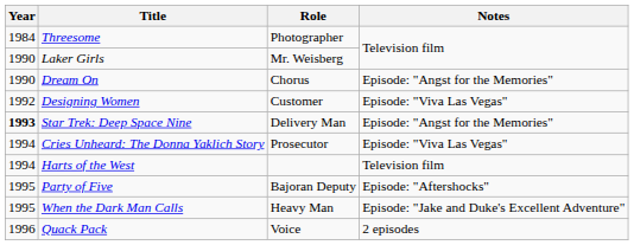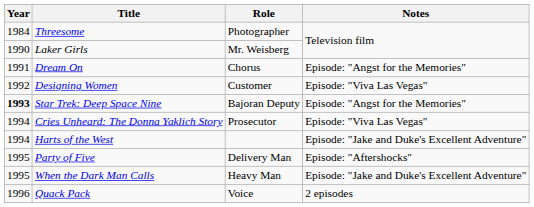 <table class="wikitable sortable">
 <tr>
 <th>Year</th>
 <th>Title</th>
 <th>Role</th>
 <th>Notes</th>
 </tr>
 <tr>
 <td>1984</td>
 <td><a href='#'><em>Threesome</em></a></td>
 <td>Photographer</td>
 <td rowspan="2">Television film</td>
 </tr>
 <tr>
 <td>1990</td>
 <td><em>Laker Girls</em></td>
 <td>Mr. Weisberg</td>
 </tr>
 <tr>
-<td>1990</td>
+<td>1991</td>
 <td><a href='#'><em>Dream On</em></a></td>
 <td>Chorus</td>
 <td>Episode: "Angst for the Memories"</td>
 </tr>
 <tr>
 <td>1992</td>
 <td><em><a href='#'>Designing Women</a></em></td>
 <td>Customer</td>
 <td>Episode: "Viva Las Vegas"</td>
 </tr>
 <tr>
 <td><strong>1993</strong></td>
 <td><em><a href='#'>Star Trek: Deep Space Nine</a></em></td>
-<td>Delivery Man</td>
+<td>Bajoran Deputy</td>
 <td>Episode: "Angst for the Memories"</td>
 </tr>
 <tr>
 <td>1994</td>
 <td><em><a href='#'>Cries Unheard: The Donna Yaklich Story</a></em></td>
 <td>Prosecutor</td>
 <td>Episode: "Viva Las Vegas"</td>
 </tr>
 <tr>
 <td>1994</td>
 <td><em><a href='#'>Harts of the West</a></em></td>
 <td></td>
-<td>Television film</td>
+<td>Episode: "Jake and Duke's Excellent Adventure"</td>
 </tr>
 <tr>
 <td>1995</td>
 <td><em><a href='#'>Party of Five</a></em></td>
-<td>Bajoran Deputy</td>
+<td>Delivery Man</td>
 <td>Episode: "Aftershocks"</td>
 </tr>
 <tr>
 <td>1995</td>
 <td><em><a href='#'>When the Dark Man Calls</a></em></td>
 <td>Heavy Man</td>
 <td>Episode: "Jake and Duke's Excellent Adventure"</td>
 </tr>
 <tr>
 <td>1996</td>
 <td><em><a href='#'>Quack Pack</a></em></td>
 <td>Voice</td>
 <td>2 episodes</td>
 </tr>
 </table>
